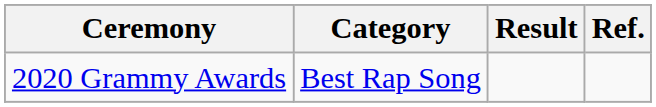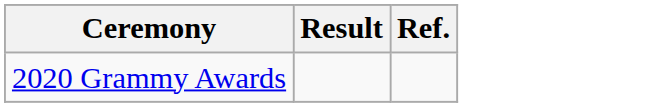 <table class="sortable wikitable">
 <tr>
 <th>Ceremony</th>
-<th>Category</th>
 <th>Result</th>
 <th class="unsortable">Ref.</th>
 </tr>
 <tr>
 <td><a href='#'>2020 Grammy Awards</a></td>
-<td><a href='#'>Best Rap Song</a></td>
 <td></td>
 <td style="text-align:center;"></td>
 </tr>
 </table>
